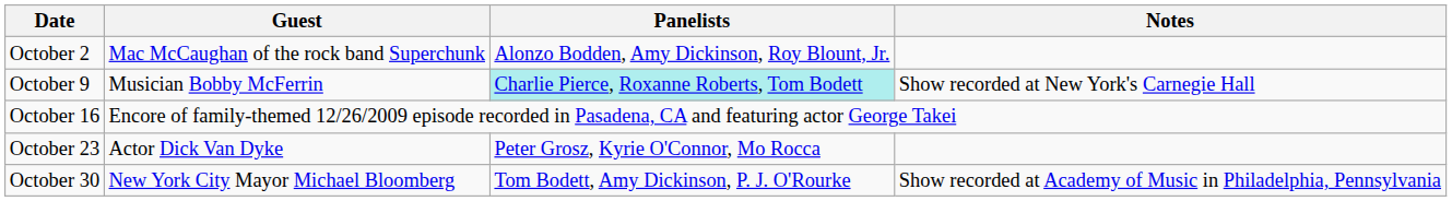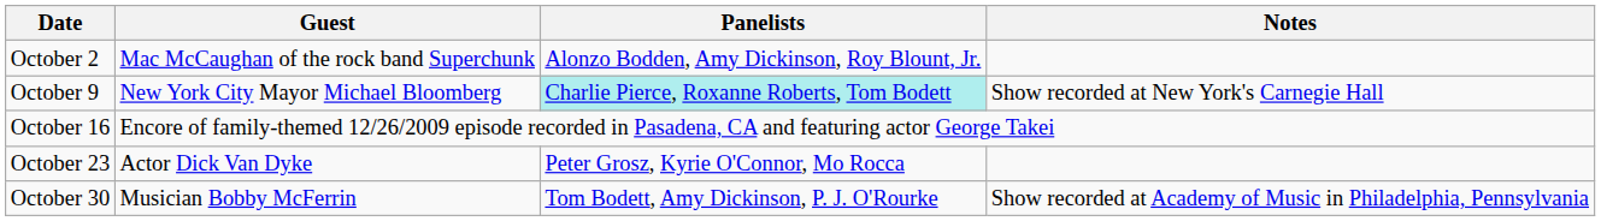 <table class="wikitable">
 <tr>
 <th>Date</th>
 <th>Guest</th>
 <th>Panelists</th>
 <th>Notes</th>
 </tr>
 <tr>
 <td>October 2</td>
 <td><a href='#'>Mac McCaughan</a> of the rock band <a href='#'>Superchunk</a></td>
 <td><a href='#'>Alonzo Bodden</a>, <a href='#'>Amy Dickinson</a>, <a href='#'>Roy Blount, Jr.</a></td>
 <td></td>
 </tr>
 <tr>
 <td>October 9</td>
-<td>Musician <a href='#'>Bobby McFerrin</a></td>
+<td><a href='#'>New York City</a> Mayor <a href='#'>Michael Bloomberg</a></td>
 <td style="background: paleturquoise;"><a href='#'>Charlie Pierce</a>, <a href='#'>Roxanne Roberts</a>, <a href='#'>Tom Bodett</a></td>
 <td>Show recorded at New York's <a href='#'>Carnegie Hall</a></td>
 </tr>
 <tr>
 <td>October 16</td>
 <td colspan=3>Encore of family-themed 12/26/2009 episode recorded in <a href='#'>Pasadena, CA</a> and featuring actor <a href='#'>George Takei</a></td>
 </tr>
 <tr>
 <td>October 23</td>
 <td>Actor <a href='#'>Dick Van Dyke</a></td>
 <td><a href='#'>Peter Grosz</a>, <a href='#'>Kyrie O'Connor</a>, <a href='#'>Mo Rocca</a></td>
 <td></td>
 </tr>
 <tr>
 <td>October 30</td>
-<td><a href='#'>New York City</a> Mayor <a href='#'>Michael Bloomberg</a></td>
+<td>Musician <a href='#'>Bobby McFerrin</a></td>
 <td><a href='#'>Tom Bodett</a>, <a href='#'>Amy Dickinson</a>, <a href='#'>P. J. O'Rourke</a></td>
 <td>Show recorded at <a href='#'>Academy of Music</a> in <a href='#'>Philadelphia, Pennsylvania</a></td>
 </tr>
 </table>
